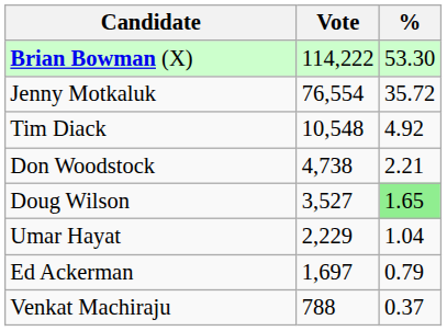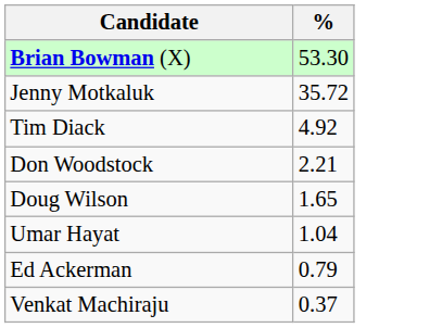 <table class="wikitable sortable">
 <tr>
 <th width="200px">Candidate</th>
-<th width="50px">Vote</th>
 <th width="30px">%</th>
 </tr>
 <tr style="text-align:left; background:#cfc;">
 <td><strong><a href='#'>Brian Bowman</a></strong> (X)</td>
-<td>114,222</td>
 <td>53.30</td>
 </tr>
 <tr>
 <td>Jenny Motkaluk</td>
-<td>76,554</td>
 <td>35.72</td>
 </tr>
 <tr>
 <td>Tim Diack</td>
-<td>10,548</td>
 <td>4.92</td>
 </tr>
 <tr>
 <td>Don Woodstock</td>
-<td>4,738</td>
 <td>2.21</td>
 </tr>
 <tr>
 <td>Doug Wilson</td>
-<td>3,527</td>
-<td style="background: lightgreen;">1.65</td>
+<td>1.65</td>
 </tr>
 <tr>
 <td>Umar Hayat</td>
-<td>2,229</td>
 <td>1.04</td>
 </tr>
 <tr>
 <td>Ed Ackerman</td>
-<td>1,697</td>
 <td>0.79</td>
 </tr>
 <tr>
 <td>Venkat Machiraju</td>
-<td>788</td>
 <td>0.37</td>
 </tr>
 </table>
